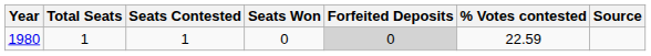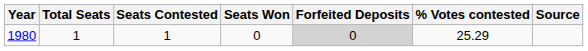 <table class="wikitable" style="text-align:center;">
 <tr>
 <th>Year</th>
 <th>Total Seats</th>
 <th>Seats Contested</th>
 <th>Seats Won</th>
 <th>Forfeited Deposits</th>
 <th>% Votes contested</th>
 <th>Source</th>
 </tr>
 <tr>
 <td><a href='#'>1980</a></td>
 <td>1</td>
 <td>1</td>
 <td>0</td>
 <td style="background: lightgrey;">0</td>
-<td>22.59</td>
+<td>25.29</td>
 <td></td>
 </tr>
 </table>
